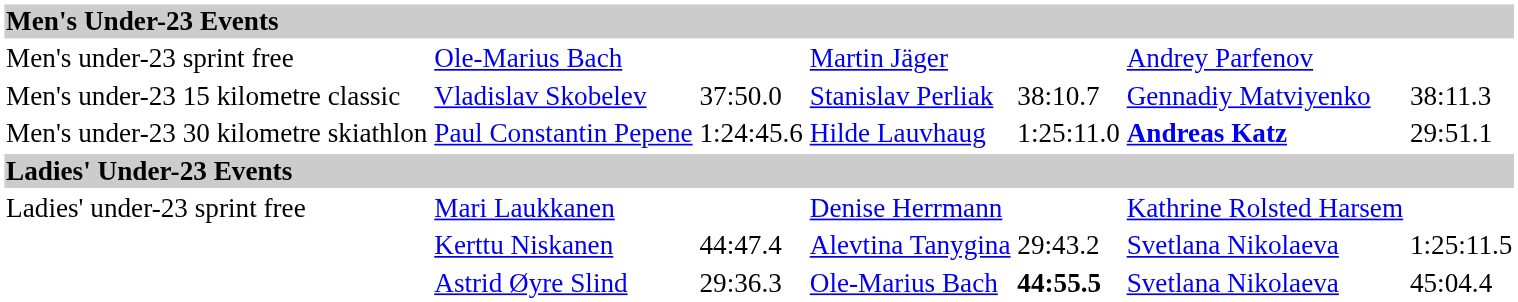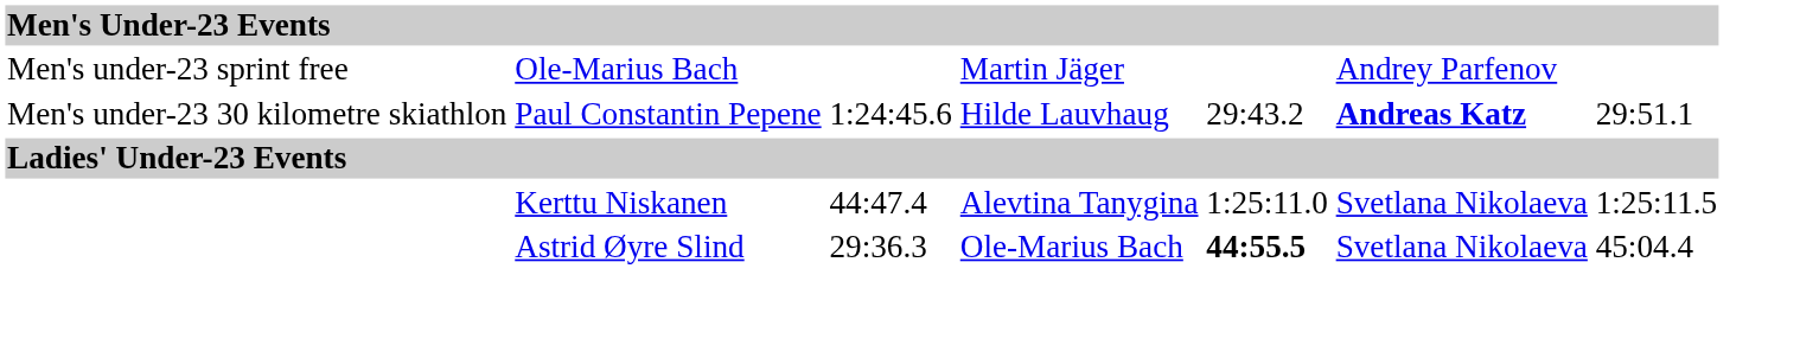 <table>
 <tr style="background:#ccc;">
 <td colspan=7><strong>Men's Under-23 Events</strong></td>
 </tr>
 <tr>
 <td>Men's under-23 sprint free</td>
 <td><a href='#'>Ole-Marius Bach</a><br></td>
 <td></td>
 <td><a href='#'>Martin Jäger</a><br></td>
 <td></td>
 <td><a href='#'>Andrey Parfenov</a><br></td>
 <td></td>
 </tr>
 <tr>
-<td>Men's under-23 15 kilometre classic</td>
-<td><a href='#'>Vladislav Skobelev</a><br></td>
-<td>37:50.0</td>
-<td><a href='#'>Stanislav Perliak</a><br></td>
-<td>38:10.7</td>
-<td><a href='#'>Gennadiy Matviyenko</a><br></td>
-<td>38:11.3</td>
-</tr>
-<tr>
 <td>Men's under-23 30 kilometre skiathlon</td>
 <td><a href='#'>Paul Constantin Pepene</a><br></td>
 <td>1:24:45.6</td>
 <td><a href='#'>Hilde Lauvhaug</a><br></td>
-<td>1:25:11.0</td>
+<td>29:43.2</td>
 <td><strong><a href='#'>Andreas Katz</a><br></strong></td>
 <td>29:51.1</td>
 </tr>
 <tr style="background:#ccc;">
 <td colspan=7><strong>Ladies' Under-23 Events</strong></td>
 </tr>
 <tr>
-<td>Ladies' under-23 sprint free</td>
-<td><a href='#'>Mari Laukkanen</a><br></td>
-<td></td>
-<td><a href='#'>Denise Herrmann</a><br></td>
-<td></td>
-<td><a href='#'>Kathrine Rolsted Harsem</a><br></td>
-<td></td>
-</tr>
-<tr>
 <td></td>
 <td><a href='#'>Kerttu Niskanen</a><br></td>
 <td>44:47.4</td>
 <td><a href='#'>Alevtina Tanygina</a><br></td>
-<td>29:43.2</td>
+<td>1:25:11.0</td>
 <td><a href='#'>Svetlana Nikolaeva</a><br></td>
 <td>1:25:11.5</td>
 </tr>
 <tr>
 <td></td>
 <td><a href='#'>Astrid Øyre Slind</a><br></td>
 <td>29:36.3</td>
 <td><a href='#'>Ole-Marius Bach</a><br></td>
 <td><strong>44:55.5</strong></td>
 <td><a href='#'>Svetlana Nikolaeva</a><br></td>
 <td>45:04.4</td>
 </tr>
 </table>
